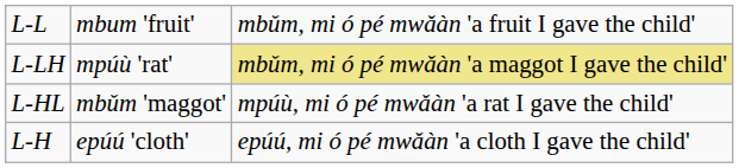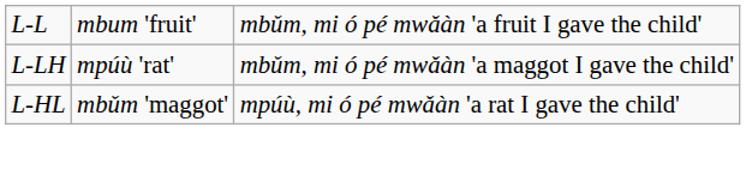 <table class="wikitable">
 <tr>
 <td><em>L-L</em></td>
 <td><em>mbum</em> 'fruit'</td>
 <td><em>mbǔm, mi ó pé mwǎàn</em> 'a fruit I gave the child'</td>
 </tr>
 <tr>
 <td><em>L-LH</em></td>
 <td><em>mpúù</em> 'rat'</td>
-<td style="background: khaki;"><em>mbǔm, mi ó pé mwǎàn</em> 'a maggot I gave the child'</td>
+<td><em>mbǔm, mi ó pé mwǎàn</em> 'a maggot I gave the child'</td>
 </tr>
 <tr>
 <td><em>L-HL</em></td>
 <td><em>mbǔm</em> 'maggot'</td>
 <td><em>mpúù, mi ó pé mwǎàn</em> 'a rat I gave the child'</td>
 </tr>
-<tr>
-<td><em>L-H</em></td>
-<td><em>epúú</em> 'cloth'</td>
-<td><em>epúú, mi ó pé mwǎàn</em> 'a cloth I gave the child'</td>
-</tr>
 </table>
